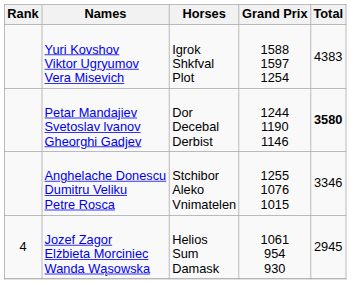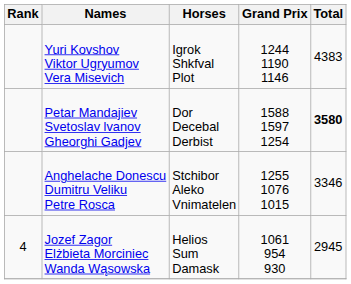 <table class="wikitable sortable" style="text-align:center">
 <tr>
 <th>Rank</th>
 <th>Names</th>
 <th>Horses</th>
 <th>Grand Prix</th>
 <th>Total</th>
 </tr>
 <tr>
 <td></td>
 <td align=left> <br> <a href='#'>Yuri Kovshov</a> <br> <a href='#'>Viktor Ugryumov</a> <br> <a href='#'>Vera Misevich</a></td>
 <td align=left><br>Igrok <br> Shkfval <br>Plot</td>
-<td><br>1588<br>1597<br>1254</td>
+<td><br>1244<br>1190<br>1146</td>
 <td>4383</td>
 </tr>
 <tr>
 <td></td>
 <td align=left> <br> <a href='#'>Petar Mandajiev</a><br><a href='#'>Svetoslav lvanov</a> <br> <a href='#'>Gheorghi Gadjev</a></td>
 <td align=left><br>Dor<br>Decebal<br>Derbist</td>
-<td><br>1244<br>1190<br>1146</td>
+<td><br>1588<br>1597<br>1254</td>
 <td><strong>3580</strong></td>
 </tr>
 <tr>
 <td></td>
 <td align=left> <br> <a href='#'>Anghelache Donescu</a> <br> <a href='#'>Dumitru Veliku</a> <br> <a href='#'>Petre Rosca</a></td>
 <td align=left><br>Stchibor<br>Aleko<br>Vnimatelen</td>
 <td><br>1255<br>1076<br>1015</td>
 <td>3346</td>
 </tr>
 <tr>
 <td>4</td>
 <td align=left> <br> <a href='#'>Jozef Zagor</a> <br> <a href='#'>Elżbieta Morciniec</a> <br> <a href='#'>Wanda Wąsowska</a></td>
 <td align=left><br>Helios<br>Sum<br>Damask</td>
 <td><br>1061<br>954<br>930</td>
 <td>2945</td>
 </tr>
 <tr>
 </tr>
 </table>
